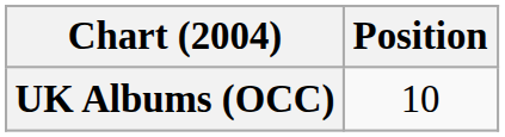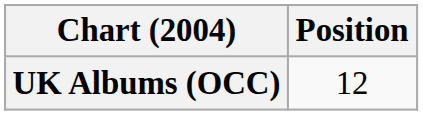 <table class="wikitable plainrowheaders" style="text-align:center">
 <tr>
 <th scope="col">Chart (2004)</th>
 <th scope="col">Position</th>
 </tr>
 <tr>
 <th scope="row">UK Albums (OCC)</th>
-<td>10</td>
+<td>12</td>
 </tr>
 </table>
